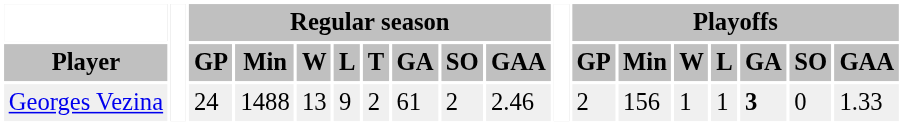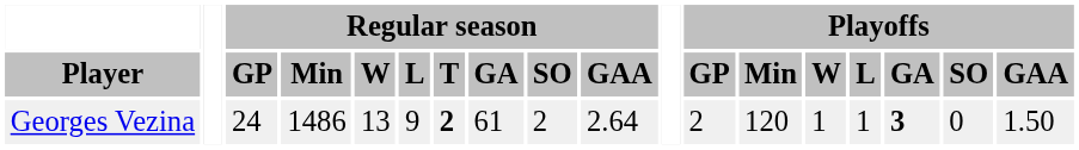 <table BORDER="0" CELLPADDING="3" CELLSPACING="2" ID="Table1">
 <tr ALIGN="center" bgcolor="#c0c0c0">
 <th ALIGN="center" colspan="1" bgcolor="#ffffff"> </th>
 <th ALIGN="center" rowspan="99" bgcolor="#ffffff"> </th>
 <th ALIGN="center" colspan="8">Regular season</th>
 <th ALIGN="center" rowspan="99" bgcolor="#ffffff"> </th>
 <th ALIGN="center" colspan="7">Playoffs</th>
 </tr>
 <tr ALIGN="center" bgcolor="#c0c0c0">
 <th ALIGN="center">Player</th>
 <th ALIGN="center">GP</th>
 <th ALIGN="center">Min</th>
 <th ALIGN="center">W</th>
 <th ALIGN="center">L</th>
 <th ALIGN="center">T</th>
 <th ALIGN="center">GA</th>
 <th ALIGN="center">SO</th>
 <th ALIGN="center">GAA</th>
 <th ALIGN="center">GP</th>
 <th ALIGN="center">Min</th>
 <th ALIGN="center">W</th>
 <th ALIGN="center">L</th>
 <th ALIGN="center">GA</th>
 <th ALIGN="center">SO</th>
 <th ALIGN="center">GAA</th>
 </tr>
 <tr bgcolor="#f0f0f0">
 <td><a href='#'>Georges Vezina</a></td>
 <td>24</td>
-<td>1488</td>
+<td>1486</td>
 <td>13</td>
 <td>9</td>
-<td>2</td>
+<td><strong>2</strong></td>
 <td>61</td>
 <td>2</td>
-<td>2.46</td>
+<td>2.64</td>
 <td>2</td>
-<td>156</td>
+<td>120</td>
 <td>1</td>
 <td>1</td>
 <td><strong>3</strong></td>
 <td>0</td>
-<td>1.33</td>
+<td>1.50</td>
 </tr>
 </table>
